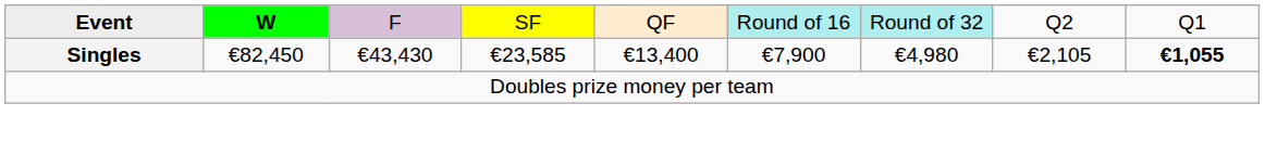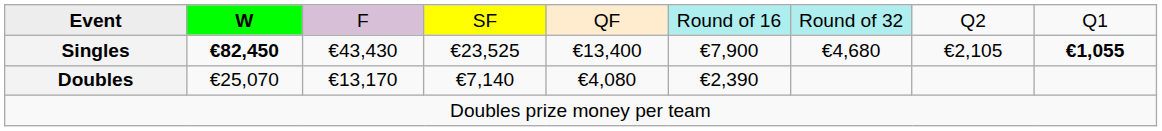 <table class=wikitable style=font-size:90%;text-align:center>
 <tr>
 <td style="width:130px; background:#ededed;"><strong>Event</strong></td>
 <td style="width:80px; background:lime;"><strong>W</strong></td>
 <td style="width:85px; background:thistle;">F</td>
 <td style="width:85px; background:#ff0;">SF</td>
 <td style="width:85px; background:#ffebcd;">QF</td>
 <td style="width:85px; background:#afeeee;">Round of 16</td>
 <td style="width:85px; background:#afeeee;">Round of 32</td>
 <td width=85>Q2</td>
 <td width=85>Q1</td>
 </tr>
 <tr>
 <td style="background:#f3f3f3;"><strong>Singles</strong></td>
-<td>€82,450</td>
+<td><strong>€82,450</strong></td>
 <td>€43,430</td>
-<td>€23,585</td>
+<td>€23,525</td>
 <td>€13,400</td>
 <td>€7,900</td>
-<td>€4,980</td>
+<td>€4,680</td>
 <td>€2,105</td>
 <td><strong>€1,055</strong></td>
+</tr>
+<tr>
+<td style="background:#f3f3f3;"><strong>Doubles</strong></td>
+<td>€25,070</td>
+<td>€13,170</td>
+<td>€7,140</td>
+<td>€4,080</td>
+<td>€2,390</td>
+<td></td>
+<td></td>
+<td></td>
 </tr>
 <tr>
 <td colspan=9>Doubles prize money per team</td>
 </tr>
 </table>
